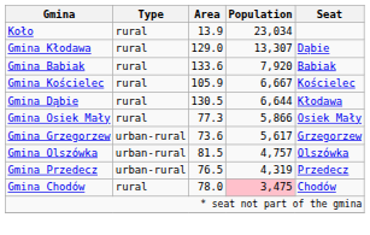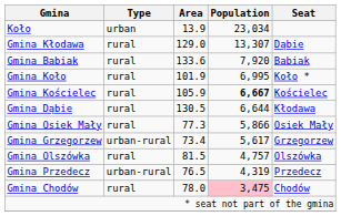 <table class="wikitable">
 <tr>
 <th>Gmina</th>
 <th>Type</th>
 <th>Area<br></th>
 <th>Population<br></th>
 <th>Seat</th>
 </tr>
 <tr>
 <td><a href='#'>Koło</a></td>
-<td>rural</td>
+<td>urban</td>
 <td style="text-align:right;">13.9</td>
 <td style="text-align:right;">23,034</td>
 <td> </td>
 </tr>
 <tr>
 <td><a href='#'>Gmina Kłodawa</a></td>
 <td>rural</td>
 <td style="text-align:right;">129.0</td>
 <td style="text-align:right;">13,307</td>
 <td><a href='#'>Dąbie</a></td>
 </tr>
 <tr>
 <td><a href='#'>Gmina Babiak</a></td>
 <td>rural</td>
 <td style="text-align:right;">133.6</td>
 <td style="text-align:right;">7,920</td>
 <td><a href='#'>Babiak</a></td>
 </tr>
 <tr>
+<td><a href='#'>Gmina Koło</a></td>
+<td>rural</td>
+<td style="text-align:right;">101.9</td>
+<td style="text-align:right;">6,995</td>
+<td><a href='#'>Koło</a> *</td>
+</tr>
+<tr>
 <td><a href='#'>Gmina Kościelec</a></td>
 <td>rural</td>
 <td style="text-align:right;">105.9</td>
-<td style="text-align:right;">6,667</td>
+<td style="text-align:right;"><strong>6,667</strong></td>
 <td><a href='#'>Kościelec</a></td>
 </tr>
 <tr>
 <td><a href='#'>Gmina Dąbie</a></td>
 <td>rural</td>
 <td style="text-align:right;">130.5</td>
 <td style="text-align:right;">6,644</td>
 <td><a href='#'>Kłodawa</a></td>
 </tr>
 <tr>
 <td><a href='#'>Gmina Osiek Mały</a></td>
 <td>rural</td>
 <td style="text-align:right;">77.3</td>
 <td style="text-align:right;">5,866</td>
 <td><a href='#'>Osiek Mały</a></td>
 </tr>
 <tr>
 <td><a href='#'>Gmina Grzegorzew</a></td>
 <td>urban-rural</td>
-<td style="text-align:right;">73.6</td>
+<td style="text-align:right;">73.4</td>
 <td style="text-align:right;">5,617</td>
 <td><a href='#'>Grzegorzew</a></td>
 </tr>
 <tr>
 <td><a href='#'>Gmina Olszówka</a></td>
-<td>urban-rural</td>
+<td>rural</td>
 <td style="text-align:right;">81.5</td>
 <td style="text-align:right;">4,757</td>
 <td><a href='#'>Olszówka</a></td>
 </tr>
 <tr>
 <td><a href='#'>Gmina Przedecz</a></td>
 <td>urban-rural</td>
 <td style="text-align:right;">76.5</td>
 <td style="text-align:right;">4,319</td>
 <td><a href='#'>Przedecz</a></td>
 </tr>
 <tr>
 <td><a href='#'>Gmina Chodów</a></td>
 <td>rural</td>
 <td style="text-align:right;">78.0</td>
 <td style="background: pink; text-align:right;">3,475</td>
 <td><a href='#'>Chodów</a></td>
 </tr>
 <tr>
 <td colspan=5 style="text-align:right;font-size:90%">* seat not part of the gmina</td>
 </tr>
 <tr>
 </tr>
 </table>
